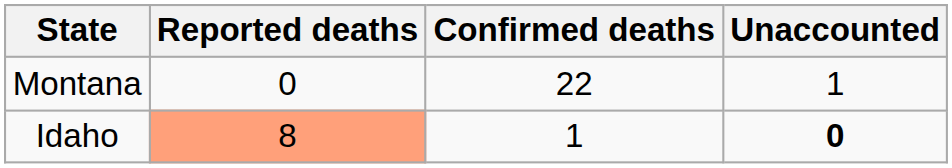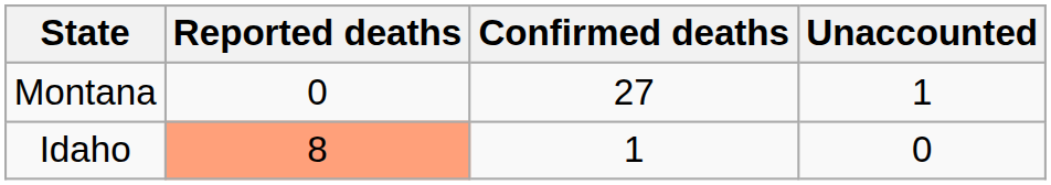 <table class="wikitable" style="text-align:center">
 <tr style="text-align:center;">
 <th>State</th>
 <th>Reported deaths</th>
 <th>Confirmed deaths</th>
 <th>Unaccounted</th>
 </tr>
 <tr>
 <td>Montana</td>
 <td>0</td>
-<td>22</td>
+<td>27</td>
 <td>1</td>
 </tr>
 <tr>
 <td>Idaho</td>
 <td style="background: lightsalmon;">8</td>
 <td>1</td>
-<td><strong>0</strong></td>
+<td>0</td>
 </tr>
 </table>
